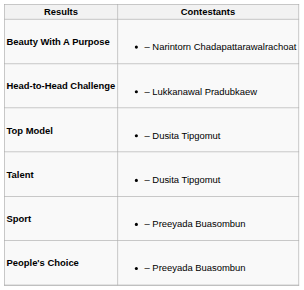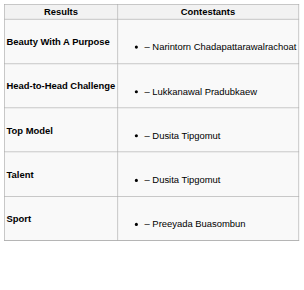 <table class="wikitable" style="font-size: 95%;">
 <tr>
 <th>Results</th>
 <th>Contestants</th>
 </tr>
 <tr>
 <td><strong>Beauty With A Purpose</strong></td>
 <td><br><ul><li><strong></strong> – Narintorn Chadapattarawalrachoat</li></ul></td>
 </tr>
 <tr>
 <td><strong>Head-to-Head Challenge</strong></td>
 <td><br><ul><li><strong></strong> – Lukkanawal Pradubkaew</li></ul></td>
 </tr>
 <tr>
 <td><strong>Top Model</strong></td>
 <td><br><ul><li><strong></strong> – Dusita Tipgomut</li></ul></td>
 </tr>
 <tr>
 <td><strong>Talent</strong></td>
 <td><br><ul><li><strong></strong> – Dusita Tipgomut</li></ul></td>
 </tr>
 <tr>
 <td><strong>Sport</strong></td>
 <td><br><ul><li><strong></strong> – Preeyada Buasombun</li></ul></td>
 </tr>
 <tr>
-<td><strong>People's Choice </strong></td>
-<td><br><ul><li><strong></strong> – Preeyada Buasombun</li></ul></td>
-</tr>
-<tr>
 </tr>
 </table>
